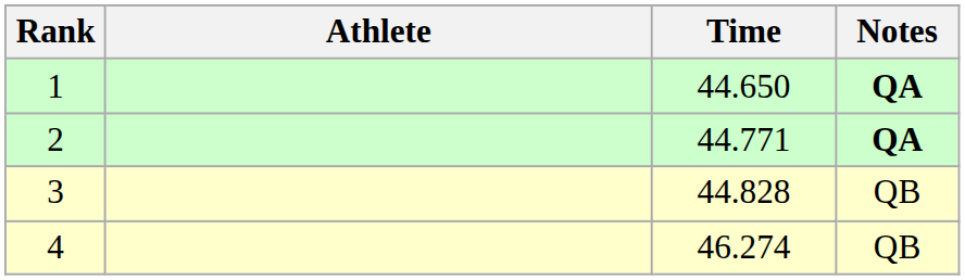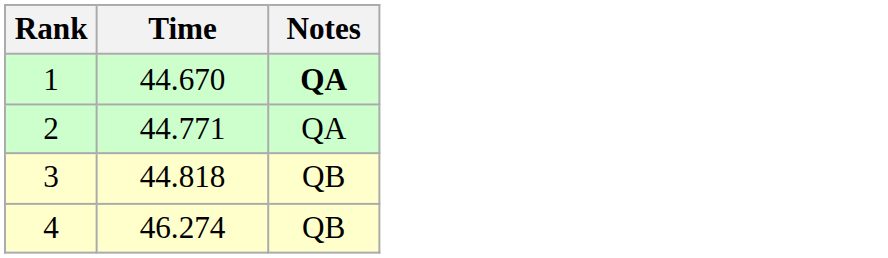 <table class=wikitable style="text-align:center">
 <tr>
 <th width=40>Rank</th>
-<th width=250>Athlete</th>
 <th width=80>Time</th>
 <th width=50>Notes</th>
 </tr>
 <tr bgcolor="ccffcc">
 <td>1</td>
-<td align=left></td>
-<td>44.650</td>
+<td>44.670</td>
 <td><strong>QA</strong></td>
 </tr>
 <tr bgcolor="ccffcc">
 <td>2</td>
-<td align=left></td>
 <td>44.771</td>
-<td><strong>QA</strong></td>
+<td>QA</td>
 </tr>
 <tr bgcolor="ffffcc">
 <td>3</td>
-<td align=left></td>
-<td>44.828</td>
+<td>44.818</td>
 <td>QB</td>
 </tr>
 <tr bgcolor="ffffcc">
 <td>4</td>
-<td align=left></td>
 <td>46.274</td>
 <td>QB</td>
 </tr>
 </table>
